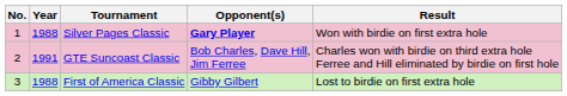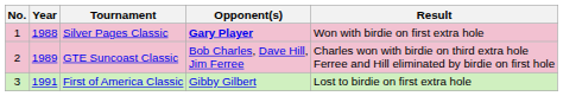 <table class="wikitable" style="font-size:95%;">
 <tr>
 <th>No.</th>
 <th>Year</th>
 <th>Tournament</th>
 <th>Opponent(s)</th>
 <th>Result</th>
 </tr>
 <tr style="background:#F2C1D1;">
 <td align=center>1</td>
 <td><a href='#'>1988</a></td>
 <td><a href='#'>Silver Pages Classic</a></td>
 <td><strong> <a href='#'>Gary Player</a></strong></td>
 <td>Won with birdie on first extra hole</td>
 </tr>
 <tr style="background:#F2C1D1;">
 <td align=center>2</td>
-<td><a href='#'>1991</a></td>
+<td><a href='#'>1989</a></td>
 <td><a href='#'>GTE Suncoast Classic</a></td>
 <td> <a href='#'>Bob Charles</a>,  <a href='#'>Dave Hill</a>,<br> <a href='#'>Jim Ferree</a></td>
 <td>Charles won with birdie on third extra hole<br>Ferree and Hill eliminated by birdie on first hole</td>
 </tr>
 <tr style="background:#D0F0C0;">
 <td align=center>3</td>
-<td><a href='#'>1988</a></td>
+<td><a href='#'>1991</a></td>
 <td><a href='#'>First of America Classic</a></td>
 <td> <a href='#'>Gibby Gilbert</a></td>
 <td>Lost to birdie on first extra hole</td>
 </tr>
 </table>
